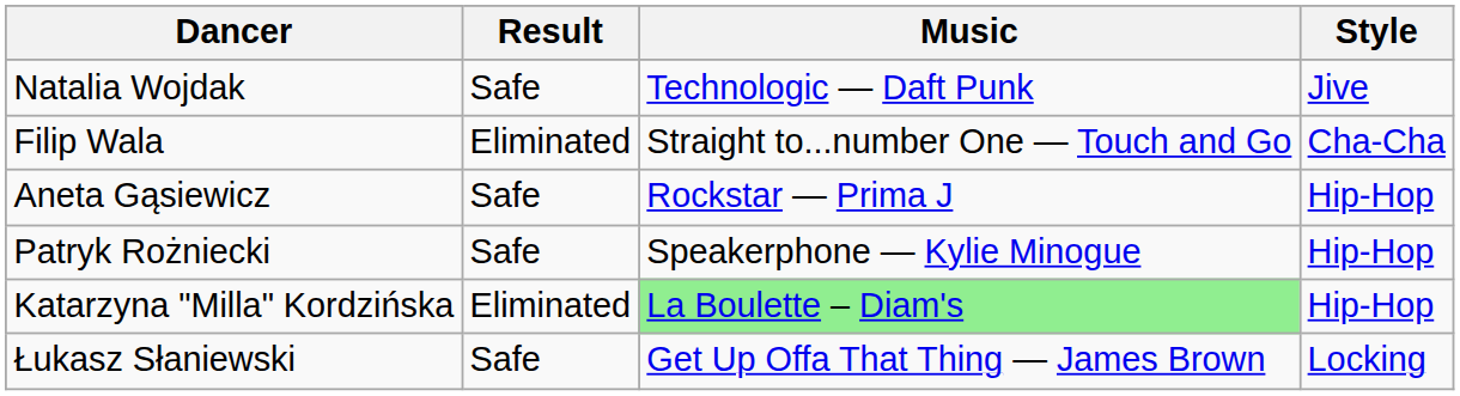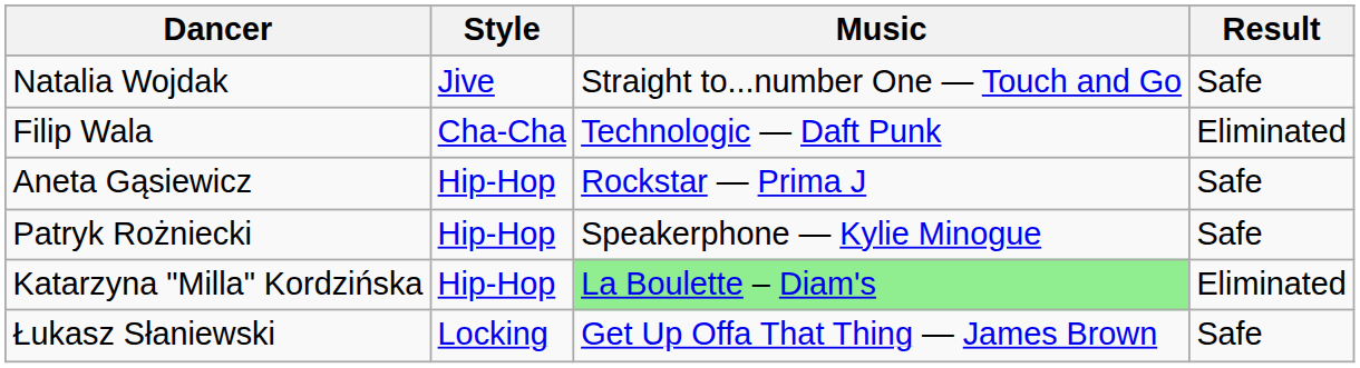 <table class="wikitable">
 <tr>
 <th>Dancer</th>
+<th>Style</th>
+<th>Music</th>
 <th>Result</th>
-<th>Music</th>
-<th>Style</th>
 </tr>
 <tr>
 <td>Natalia Wojdak</td>
+<td><a href='#'>Jive</a></td>
+<td>Straight to...number One — <a href='#'>Touch and Go</a></td>
 <td>Safe</td>
-<td><a href='#'>Technologic</a> — <a href='#'>Daft Punk</a></td>
-<td><a href='#'>Jive</a></td>
 </tr>
 <tr>
 <td>Filip Wala</td>
+<td><a href='#'>Cha-Cha</a></td>
+<td><a href='#'>Technologic</a> — <a href='#'>Daft Punk</a></td>
 <td>Eliminated</td>
-<td>Straight to...number One — <a href='#'>Touch and Go</a></td>
-<td><a href='#'>Cha-Cha</a></td>
 </tr>
 <tr>
 <td>Aneta Gąsiewicz</td>
+<td><a href='#'>Hip-Hop</a></td>
+<td><a href='#'>Rockstar</a> — <a href='#'>Prima J</a></td>
 <td>Safe</td>
-<td><a href='#'>Rockstar</a> — <a href='#'>Prima J</a></td>
-<td><a href='#'>Hip-Hop</a></td>
 </tr>
 <tr>
 <td>Patryk Rożniecki</td>
+<td><a href='#'>Hip-Hop</a></td>
+<td>Speakerphone — <a href='#'>Kylie Minogue</a></td>
 <td>Safe</td>
-<td>Speakerphone — <a href='#'>Kylie Minogue</a></td>
-<td><a href='#'>Hip-Hop</a></td>
 </tr>
 <tr>
 <td>Katarzyna "Milla" Kordzińska</td>
+<td><a href='#'>Hip-Hop</a></td>
+<td style="background: lightgreen;"><a href='#'>La Boulette</a> – <a href='#'>Diam's</a></td>
 <td>Eliminated</td>
-<td style="background: lightgreen;"><a href='#'>La Boulette</a> – <a href='#'>Diam's</a></td>
-<td><a href='#'>Hip-Hop</a></td>
 </tr>
 <tr>
 <td>Łukasz Słaniewski</td>
+<td><a href='#'>Locking</a></td>
+<td><a href='#'>Get Up Offa That Thing</a> — <a href='#'>James Brown</a></td>
 <td>Safe</td>
-<td><a href='#'>Get Up Offa That Thing</a> — <a href='#'>James Brown</a></td>
-<td><a href='#'>Locking</a></td>
 </tr>
 </table>
